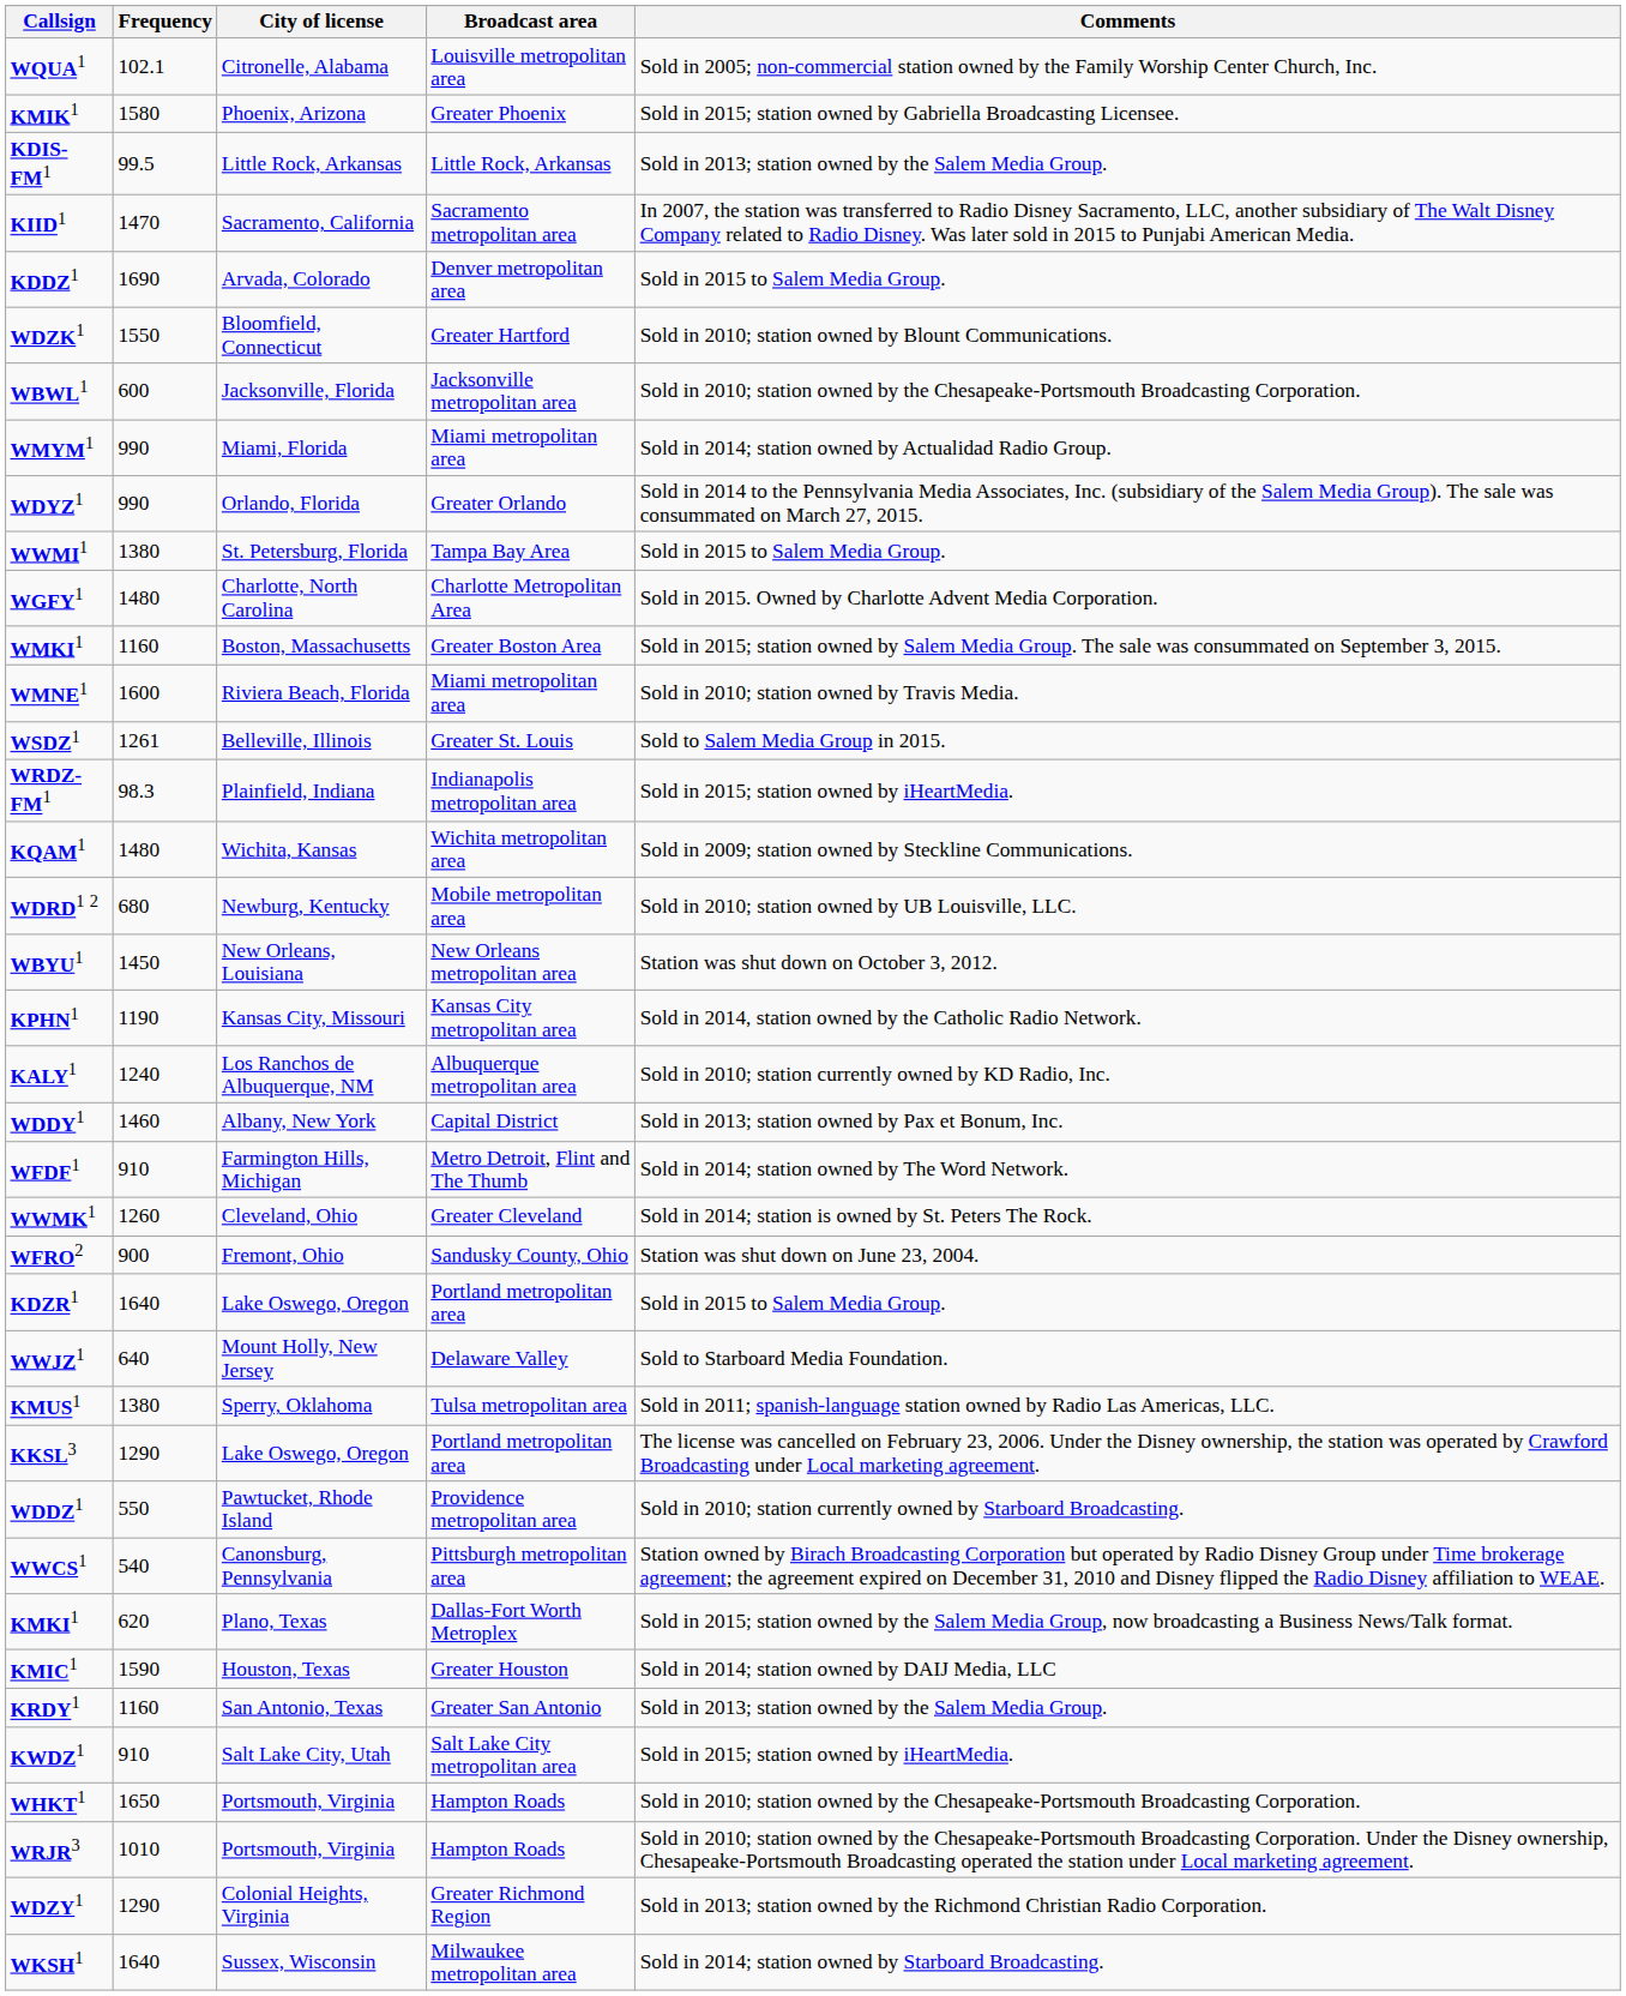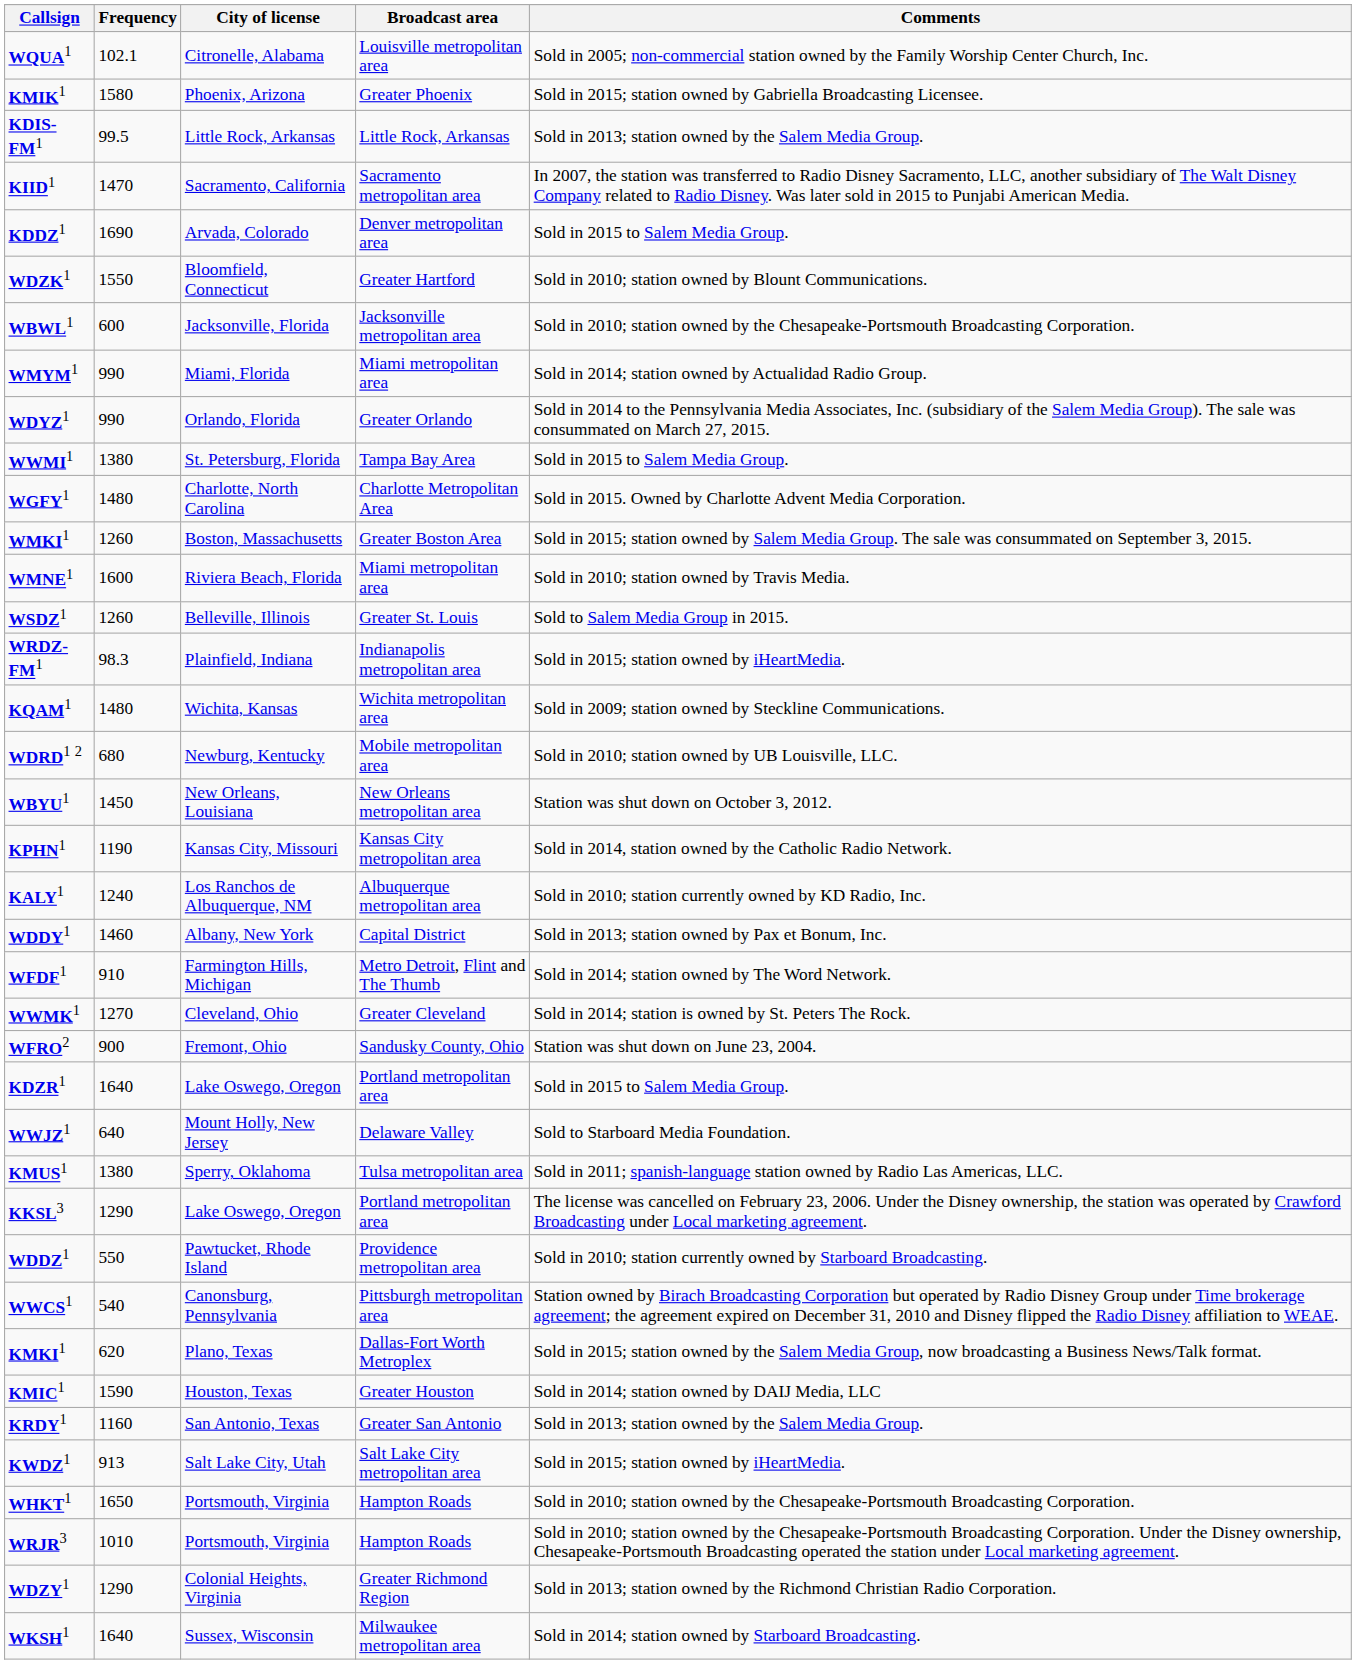 <table class="wikitable sortable">
 <tr>
 </tr>
 <tr>
 <th><a href='#'>Callsign</a></th>
 <th>Frequency</th>
 <th>City of license</th>
 <th>Broadcast area</th>
 <th>Comments</th>
 </tr>
 <tr>
 <td><strong><a href='#'>WQUA</a></strong><sup>1</sup></td>
 <td>102.1</td>
 <td><a href='#'>Citronelle, Alabama</a></td>
 <td><a href='#'>Louisville metropolitan area</a></td>
 <td>Sold in 2005; <a href='#'>non-commercial</a> station owned by the Family Worship Center Church, Inc.</td>
 </tr>
 <tr>
 <td><strong><a href='#'>KMIK</a></strong><sup>1</sup></td>
 <td>1580</td>
 <td><a href='#'>Phoenix, Arizona</a></td>
 <td><a href='#'>Greater Phoenix</a></td>
 <td>Sold in 2015; station owned by Gabriella Broadcasting Licensee.</td>
 </tr>
 <tr>
 <td><strong><a href='#'>KDIS-FM</a></strong><sup>1</sup></td>
 <td>99.5</td>
 <td><a href='#'>Little Rock, Arkansas</a></td>
 <td><a href='#'>Little Rock, Arkansas</a></td>
 <td>Sold in 2013; station owned by the <a href='#'>Salem Media Group</a>.</td>
 </tr>
 <tr>
 <td><strong><a href='#'>KIID</a></strong><sup>1</sup></td>
 <td>1470</td>
 <td><a href='#'>Sacramento, California</a></td>
 <td><a href='#'>Sacramento metropolitan area</a></td>
 <td>In 2007, the station was transferred to Radio Disney Sacramento, LLC, another subsidiary of <a href='#'>The Walt Disney Company</a> related to <a href='#'>Radio Disney</a>. Was later sold in 2015 to Punjabi American Media.</td>
 </tr>
 <tr>
 <td><strong><a href='#'>KDDZ</a></strong><sup>1</sup></td>
 <td>1690</td>
 <td><a href='#'>Arvada, Colorado</a></td>
 <td><a href='#'>Denver metropolitan area</a></td>
 <td>Sold in 2015 to <a href='#'>Salem Media Group</a>.</td>
 </tr>
 <tr>
 <td><strong><a href='#'>WDZK</a></strong><sup>1</sup></td>
 <td>1550</td>
 <td><a href='#'>Bloomfield, Connecticut</a></td>
 <td><a href='#'>Greater Hartford</a></td>
 <td>Sold in 2010; station owned by Blount Communications.</td>
 </tr>
 <tr>
 <td><strong><a href='#'>WBWL</a></strong><sup>1</sup></td>
 <td>600</td>
 <td><a href='#'>Jacksonville, Florida</a></td>
 <td><a href='#'>Jacksonville metropolitan area</a></td>
 <td>Sold in 2010; station owned by the Chesapeake-Portsmouth Broadcasting Corporation.</td>
 </tr>
 <tr>
 <td><strong><a href='#'>WMYM</a></strong><sup>1</sup></td>
 <td>990</td>
 <td><a href='#'>Miami, Florida</a></td>
 <td><a href='#'>Miami metropolitan area</a></td>
 <td>Sold in 2014; station owned by Actualidad Radio Group.</td>
 </tr>
 <tr>
 <td><strong><a href='#'>WDYZ</a></strong><sup>1</sup></td>
 <td>990</td>
 <td><a href='#'>Orlando, Florida</a></td>
 <td><a href='#'>Greater Orlando</a></td>
 <td>Sold in 2014 to the Pennsylvania Media Associates, Inc. (subsidiary of the <a href='#'>Salem Media Group</a>). The sale was consummated on March 27, 2015.</td>
 </tr>
 <tr>
 <td><strong><a href='#'>WWMI</a></strong><sup>1</sup></td>
 <td>1380</td>
 <td><a href='#'>St. Petersburg, Florida</a></td>
 <td><a href='#'>Tampa Bay Area</a></td>
 <td>Sold in 2015 to <a href='#'>Salem Media Group</a>.</td>
 </tr>
 <tr>
 <td><strong><a href='#'>WGFY</a></strong><sup>1</sup></td>
 <td>1480</td>
 <td><a href='#'>Charlotte, North Carolina</a></td>
 <td><a href='#'>Charlotte Metropolitan Area</a></td>
 <td>Sold in 2015. Owned by Charlotte Advent Media Corporation.</td>
 </tr>
 <tr>
 <td><strong><a href='#'>WMKI</a></strong><sup>1</sup></td>
-<td>1160</td>
+<td>1260</td>
 <td><a href='#'>Boston, Massachusetts</a></td>
 <td><a href='#'>Greater Boston Area</a></td>
 <td>Sold in 2015; station owned by <a href='#'>Salem Media Group</a>. The sale was consummated on September 3, 2015.</td>
 </tr>
 <tr>
 <td><strong><a href='#'>WMNE</a></strong><sup>1</sup></td>
 <td>1600</td>
 <td><a href='#'>Riviera Beach, Florida</a></td>
 <td><a href='#'>Miami metropolitan area</a></td>
 <td>Sold in 2010; station owned by Travis Media.</td>
 </tr>
 <tr>
 <td><strong><a href='#'>WSDZ</a></strong><sup>1</sup></td>
-<td>1261</td>
+<td>1260</td>
 <td><a href='#'>Belleville, Illinois</a></td>
 <td><a href='#'>Greater St. Louis</a></td>
 <td>Sold to <a href='#'>Salem Media Group</a> in 2015.</td>
 </tr>
 <tr>
 <td><strong><a href='#'>WRDZ-FM</a></strong><sup>1</sup></td>
 <td>98.3</td>
 <td><a href='#'>Plainfield, Indiana</a></td>
 <td><a href='#'>Indianapolis metropolitan area</a></td>
 <td>Sold in 2015; station owned by <a href='#'>iHeartMedia</a>.</td>
 </tr>
 <tr>
 <td><strong><a href='#'>KQAM</a></strong><sup>1</sup></td>
 <td>1480</td>
 <td><a href='#'>Wichita, Kansas</a></td>
 <td><a href='#'>Wichita metropolitan area</a></td>
 <td>Sold in 2009; station owned by Steckline Communications.</td>
 </tr>
 <tr>
 <td><strong><a href='#'>WDRD</a></strong><sup>1</sup> <sup>2</sup></td>
 <td>680</td>
 <td><a href='#'>Newburg, Kentucky</a></td>
 <td><a href='#'>Mobile metropolitan area</a></td>
 <td>Sold in 2010; station owned by UB Louisville, LLC.</td>
 </tr>
 <tr>
 <td><strong><a href='#'>WBYU</a></strong><sup>1</sup></td>
 <td>1450</td>
 <td><a href='#'>New Orleans, Louisiana</a></td>
 <td><a href='#'>New Orleans metropolitan area</a></td>
 <td>Station was shut down on October 3, 2012.</td>
 </tr>
 <tr>
 <td><strong><a href='#'>KPHN</a></strong><sup>1</sup></td>
 <td>1190</td>
 <td><a href='#'>Kansas City, Missouri</a></td>
 <td><a href='#'>Kansas City metropolitan area</a></td>
 <td>Sold in 2014, station owned by the Catholic Radio Network.</td>
 </tr>
 <tr>
 <td><strong><a href='#'>KALY</a></strong><sup>1</sup></td>
 <td>1240</td>
 <td><a href='#'>Los Ranchos de Albuquerque, NM</a></td>
 <td><a href='#'>Albuquerque metropolitan area</a></td>
 <td>Sold in 2010; station currently owned by KD Radio, Inc.</td>
 </tr>
 <tr>
 <td><strong><a href='#'>WDDY</a></strong><sup>1</sup></td>
 <td>1460</td>
 <td><a href='#'>Albany, New York</a></td>
 <td><a href='#'>Capital District</a></td>
 <td>Sold in 2013; station owned by Pax et Bonum, Inc.</td>
 </tr>
 <tr>
 <td><strong><a href='#'>WFDF</a></strong><sup>1</sup></td>
 <td>910</td>
 <td><a href='#'>Farmington Hills, Michigan</a></td>
 <td><a href='#'>Metro Detroit</a>, <a href='#'>Flint</a> and <a href='#'>The Thumb</a></td>
 <td>Sold in 2014; station owned by The Word Network.</td>
 </tr>
 <tr>
 <td><strong><a href='#'>WWMK</a></strong><sup>1</sup></td>
-<td>1260</td>
+<td>1270</td>
 <td><a href='#'>Cleveland, Ohio</a></td>
 <td><a href='#'>Greater Cleveland</a></td>
 <td>Sold in 2014; station is owned by St. Peters The Rock.</td>
 </tr>
 <tr>
 <td><strong><a href='#'>WFRO</a></strong><sup>2</sup></td>
 <td>900</td>
 <td><a href='#'>Fremont, Ohio</a></td>
 <td><a href='#'>Sandusky County, Ohio</a></td>
 <td>Station was shut down on June 23, 2004.</td>
 </tr>
 <tr>
 <td><strong><a href='#'>KDZR</a></strong><sup>1</sup></td>
 <td>1640</td>
 <td><a href='#'>Lake Oswego, Oregon</a></td>
 <td><a href='#'>Portland metropolitan area</a></td>
 <td>Sold in 2015 to <a href='#'>Salem Media Group</a>.</td>
 </tr>
 <tr>
 <td><strong><a href='#'>WWJZ</a></strong><sup>1</sup></td>
 <td>640</td>
 <td><a href='#'>Mount Holly, New Jersey</a></td>
 <td><a href='#'>Delaware Valley</a></td>
 <td>Sold to Starboard Media Foundation.</td>
 </tr>
 <tr>
 <td><strong><a href='#'>KMUS</a></strong><sup>1</sup></td>
 <td>1380</td>
 <td><a href='#'>Sperry, Oklahoma</a></td>
 <td><a href='#'>Tulsa metropolitan area</a></td>
 <td>Sold in 2011; <a href='#'>spanish-language</a> station owned by Radio Las Americas, LLC.</td>
 </tr>
 <tr>
 <td><strong><a href='#'>KKSL</a></strong><sup>3</sup></td>
 <td>1290</td>
 <td><a href='#'>Lake Oswego, Oregon</a></td>
 <td><a href='#'>Portland metropolitan area</a></td>
 <td>The license was cancelled on February 23, 2006. Under the Disney ownership, the station was operated by <a href='#'>Crawford Broadcasting</a> under <a href='#'>Local marketing agreement</a>.</td>
 </tr>
 <tr>
 <td><strong><a href='#'>WDDZ</a></strong><sup>1</sup></td>
 <td>550</td>
 <td><a href='#'>Pawtucket, Rhode Island</a></td>
 <td><a href='#'>Providence metropolitan area</a></td>
 <td>Sold in 2010; station currently owned by <a href='#'>Starboard Broadcasting</a>.</td>
 </tr>
 <tr>
 <td><strong><a href='#'>WWCS</a></strong><sup>1</sup></td>
 <td>540</td>
 <td><a href='#'>Canonsburg, Pennsylvania</a></td>
 <td><a href='#'>Pittsburgh metropolitan area</a></td>
 <td>Station owned by <a href='#'>Birach Broadcasting Corporation</a> but operated by Radio Disney Group under <a href='#'>Time brokerage agreement</a>; the agreement expired on December 31, 2010 and Disney flipped the <a href='#'>Radio Disney</a> affiliation to <a href='#'>WEAE</a>.</td>
 </tr>
 <tr>
 <td><strong><a href='#'>KMKI</a></strong><sup>1</sup></td>
 <td>620</td>
 <td><a href='#'>Plano, Texas</a></td>
 <td><a href='#'>Dallas-Fort Worth Metroplex</a></td>
 <td>Sold in 2015; station owned by the <a href='#'>Salem Media Group</a>, now broadcasting a Business News/Talk format.</td>
 </tr>
 <tr>
 <td><strong><a href='#'>KMIC</a></strong><sup>1</sup></td>
 <td>1590</td>
 <td><a href='#'>Houston, Texas</a></td>
 <td><a href='#'>Greater Houston</a></td>
 <td>Sold in 2014; station owned by DAIJ Media, LLC</td>
 </tr>
 <tr>
 <td><strong><a href='#'>KRDY</a></strong><sup>1</sup></td>
 <td>1160</td>
 <td><a href='#'>San Antonio, Texas</a></td>
 <td><a href='#'>Greater San Antonio</a></td>
 <td>Sold in 2013; station owned by the <a href='#'>Salem Media Group</a>.</td>
 </tr>
 <tr>
 <td><strong><a href='#'>KWDZ</a></strong><sup>1</sup></td>
-<td>910</td>
+<td>913</td>
 <td><a href='#'>Salt Lake City, Utah</a></td>
 <td><a href='#'>Salt Lake City metropolitan area</a></td>
 <td>Sold in 2015; station owned by <a href='#'>iHeartMedia</a>.</td>
 </tr>
 <tr>
 <td><strong><a href='#'>WHKT</a></strong><sup>1</sup></td>
 <td>1650</td>
 <td><a href='#'>Portsmouth, Virginia</a></td>
 <td><a href='#'>Hampton Roads</a></td>
 <td>Sold in 2010; station owned by the Chesapeake-Portsmouth Broadcasting Corporation.</td>
 </tr>
 <tr>
 <td><strong><a href='#'>WRJR</a></strong><sup>3</sup></td>
 <td>1010</td>
 <td><a href='#'>Portsmouth, Virginia</a></td>
 <td><a href='#'>Hampton Roads</a></td>
 <td>Sold in 2010; station owned by the Chesapeake-Portsmouth Broadcasting Corporation. Under the Disney ownership, Chesapeake-Portsmouth Broadcasting operated the station under <a href='#'>Local marketing agreement</a>.</td>
 </tr>
 <tr>
 <td><strong><a href='#'>WDZY</a></strong><sup>1</sup></td>
 <td>1290</td>
 <td><a href='#'>Colonial Heights, Virginia</a></td>
 <td><a href='#'>Greater Richmond Region</a></td>
 <td>Sold in 2013; station owned by the Richmond Christian Radio Corporation.</td>
 </tr>
 <tr>
 <td><strong><a href='#'>WKSH</a></strong><sup>1</sup></td>
 <td>1640</td>
 <td><a href='#'>Sussex, Wisconsin</a></td>
 <td><a href='#'>Milwaukee metropolitan area</a></td>
 <td>Sold in 2014; station owned by <a href='#'>Starboard Broadcasting</a>.</td>
 </tr>
 </table>
